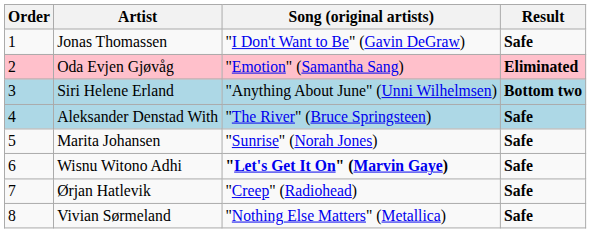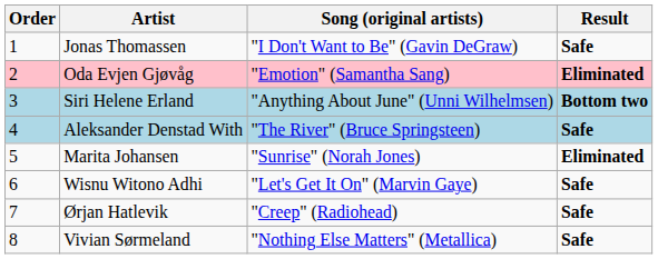 <table class=wikitable>
 <tr>
 <th>Order</th>
 <th>Artist</th>
 <th>Song (original artists)</th>
 <th>Result</th>
 </tr>
 <tr>
 <td>1</td>
 <td>Jonas Thomassen</td>
 <td>"<a href='#'>I Don't Want to Be</a>" (<a href='#'>Gavin DeGraw</a>)</td>
 <td><strong>Safe</strong></td>
 </tr>
 <tr style="background:pink;">
 <td>2</td>
 <td>Oda Evjen Gjøvåg</td>
 <td>"<a href='#'>Emotion</a>" (<a href='#'>Samantha Sang</a>)</td>
 <td><strong>Eliminated</strong></td>
 </tr>
 <tr style="background:lightblue;">
 <td>3</td>
 <td>Siri Helene Erland</td>
 <td>"Anything About June" (<a href='#'>Unni Wilhelmsen</a>)</td>
 <td><strong>Bottom two</strong></td>
 </tr>
 <tr style="background:lightblue;">
 <td>4</td>
 <td>Aleksander Denstad With</td>
 <td>"<a href='#'>The River</a>" (<a href='#'>Bruce Springsteen</a>)</td>
 <td><strong>Safe</strong></td>
 </tr>
 <tr>
 <td>5</td>
 <td>Marita Johansen</td>
 <td>"<a href='#'>Sunrise</a>" (<a href='#'>Norah Jones</a>)</td>
-<td><strong>Safe</strong></td>
+<td><strong>Eliminated</strong></td>
 </tr>
 <tr>
 <td>6</td>
 <td>Wisnu Witono Adhi</td>
-<td><strong>"<a href='#'>Let's Get It On</a>" (<a href='#'>Marvin Gaye</a>)</strong></td>
+<td>"<a href='#'>Let's Get It On</a>" (<a href='#'>Marvin Gaye</a>)</td>
 <td><strong>Safe</strong></td>
 </tr>
 <tr>
 <td>7</td>
 <td>Ørjan Hatlevik</td>
 <td>"<a href='#'>Creep</a>" (<a href='#'>Radiohead</a>)</td>
 <td><strong>Safe</strong></td>
 </tr>
 <tr>
 <td>8</td>
 <td>Vivian Sørmeland</td>
 <td>"<a href='#'>Nothing Else Matters</a>" (<a href='#'>Metallica</a>)</td>
 <td><strong>Safe</strong></td>
 </tr>
 </table>
